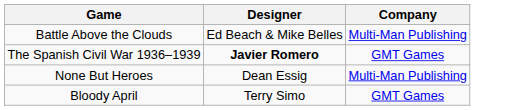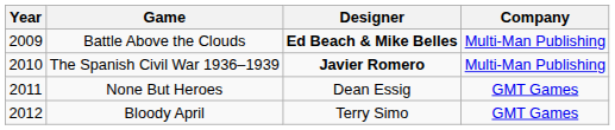 <table class="wikitable" style="font-size: 95%">
 <tr>
+<th>Year</th>
 <th>Game</th>
 <th>Designer</th>
 <th>Company</th>
 </tr>
 <tr align="center">
+<td>2009</td>
 <td>Battle Above the Clouds</td>
-<td>Ed Beach & Mike Belles</td>
+<td><strong>Ed Beach & Mike Belles</strong></td>
 <td><a href='#'>Multi-Man Publishing</a></td>
 </tr>
 <tr align="center">
+<td>2010</td>
 <td>The Spanish Civil War 1936–1939</td>
 <td><strong>Javier Romero</strong></td>
+<td><a href='#'>Multi-Man Publishing</a></td>
+</tr>
+<tr align="center">
+<td>2011</td>
+<td>None But Heroes</td>
+<td>Dean Essig</td>
 <td><a href='#'>GMT Games</a></td>
 </tr>
 <tr align="center">
-<td>None But Heroes</td>
-<td>Dean Essig</td>
-<td><a href='#'>Multi-Man Publishing</a></td>
-</tr>
-<tr align="center">
+<td>2012</td>
 <td>Bloody April</td>
 <td>Terry Simo</td>
 <td><a href='#'>GMT Games</a></td>
 </tr>
 </table>
